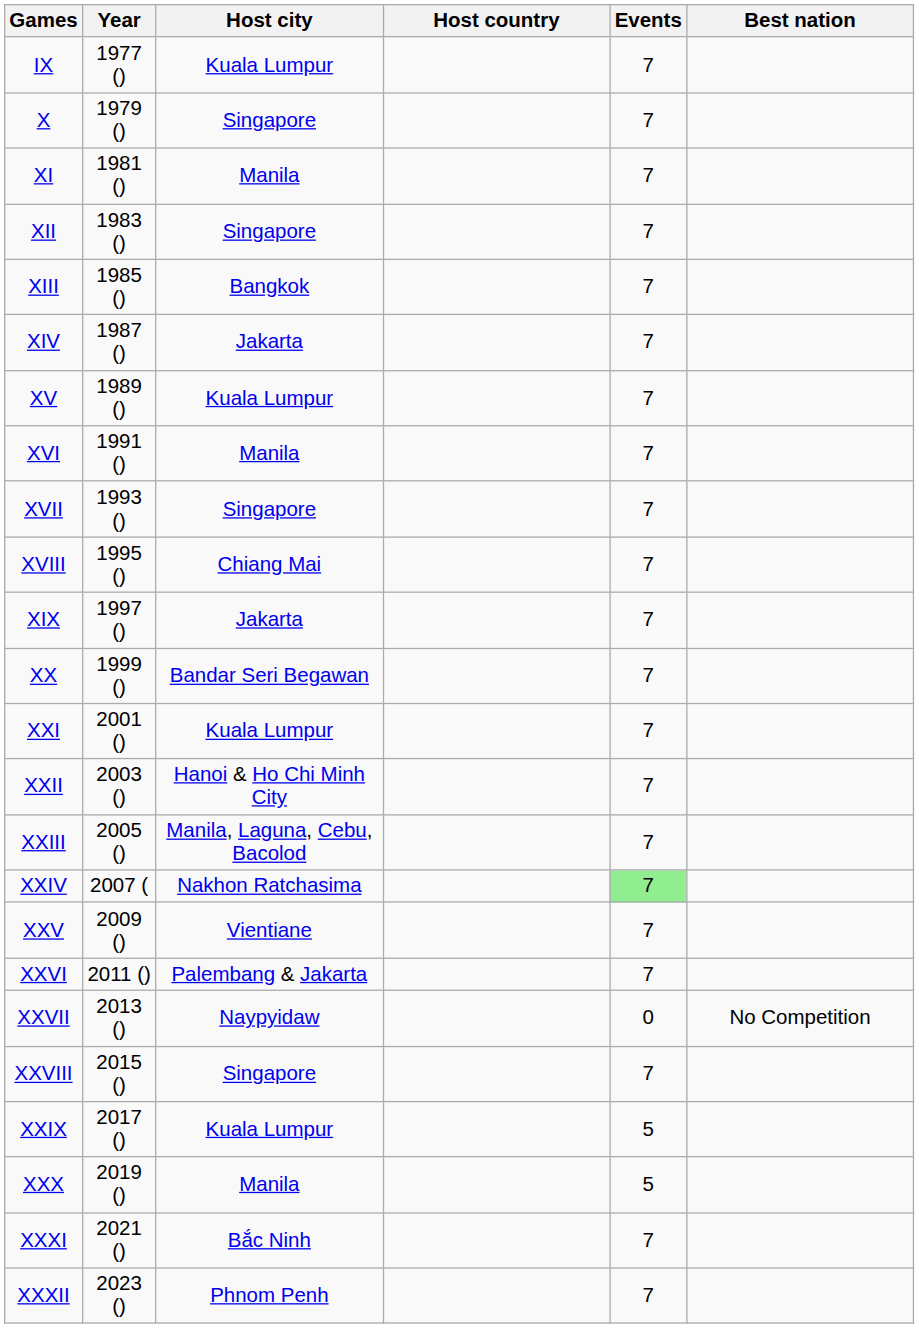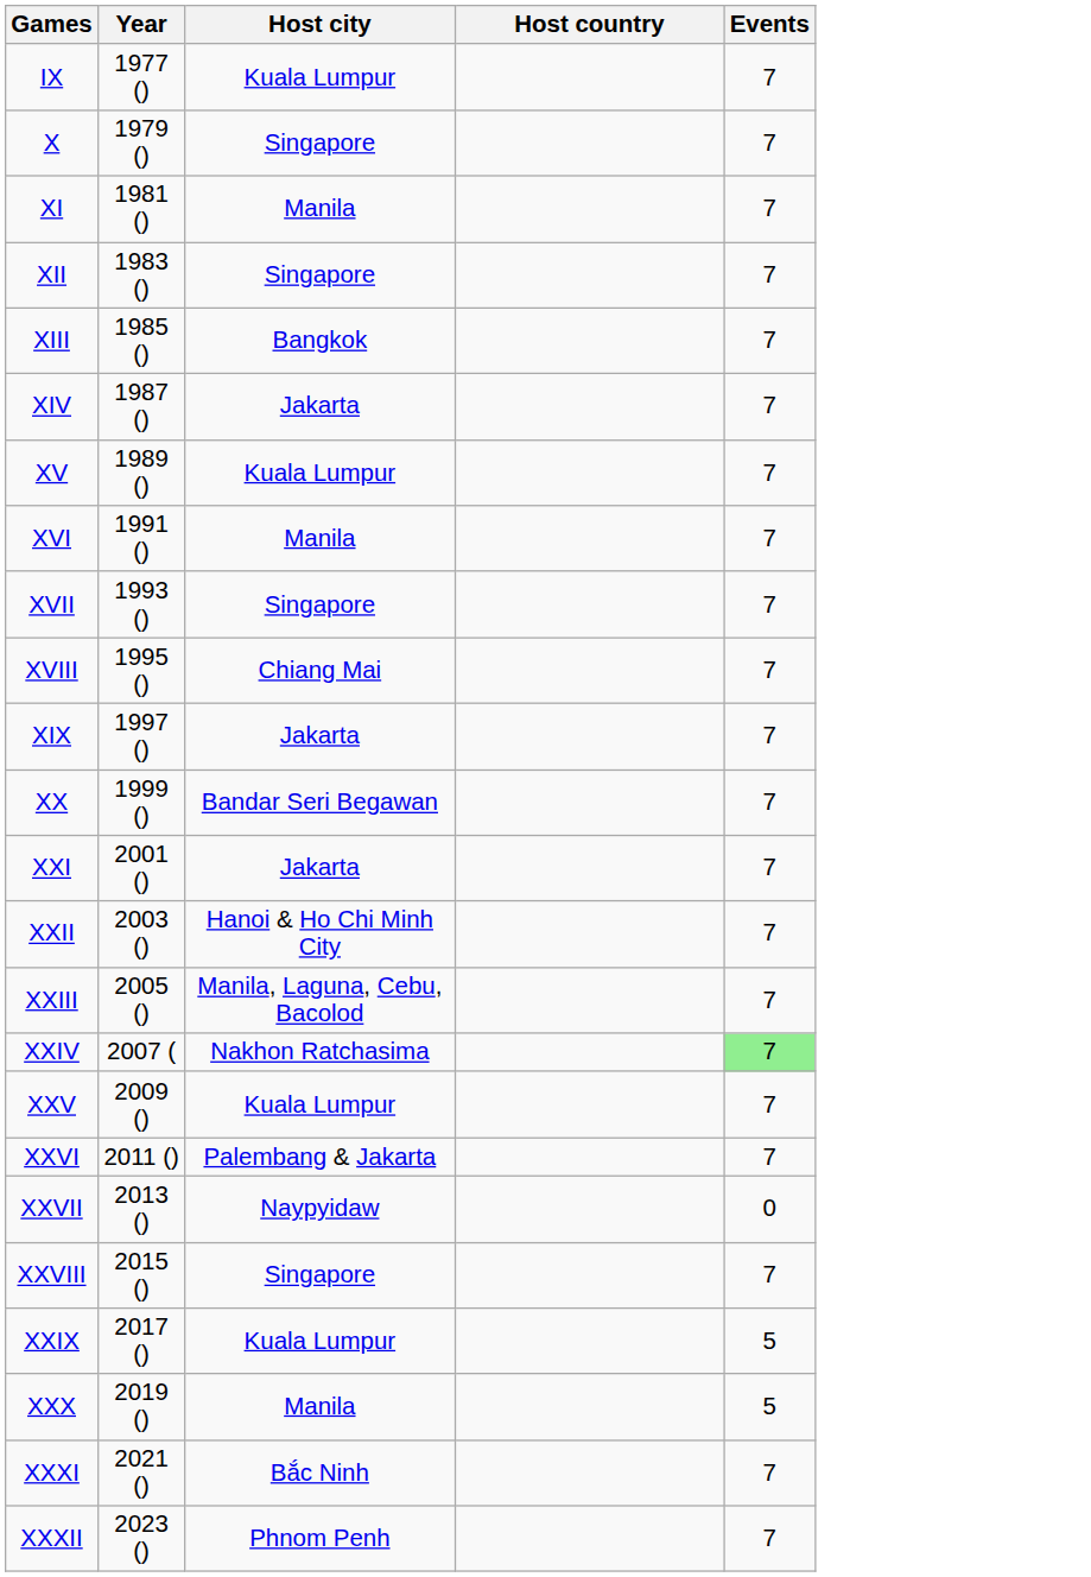 <table class=wikitable style="text-align:center">
 <tr>
 <th width=50>Games</th>
 <th width=50>Year</th>
 <th width=170>Host city</th>
 <th width=170>Host country</th>
 <th width=50>Events</th>
-<th width=170>Best nation</th>
 </tr>
 <tr>
 <td><a href='#'>IX</a></td>
 <td>1977 ()</td>
 <td><a href='#'>Kuala Lumpur</a></td>
 <td></td>
 <td>7</td>
-<td></td>
 </tr>
 <tr>
 <td><a href='#'>X</a></td>
 <td>1979 ()</td>
 <td><a href='#'>Singapore</a></td>
 <td></td>
 <td>7</td>
-<td></td>
 </tr>
 <tr>
 <td><a href='#'>XI</a></td>
 <td>1981 ()</td>
 <td><a href='#'>Manila</a></td>
 <td></td>
 <td>7</td>
-<td></td>
 </tr>
 <tr>
 <td><a href='#'>XII</a></td>
 <td>1983 ()</td>
 <td><a href='#'>Singapore</a></td>
 <td></td>
 <td>7</td>
-<td></td>
 </tr>
 <tr>
 <td><a href='#'>XIII</a></td>
 <td>1985 ()</td>
 <td><a href='#'>Bangkok</a></td>
 <td></td>
 <td>7</td>
-<td></td>
 </tr>
 <tr>
 <td><a href='#'>XIV</a></td>
 <td>1987 ()</td>
 <td><a href='#'>Jakarta</a></td>
 <td></td>
 <td>7</td>
-<td></td>
 </tr>
 <tr>
 <td><a href='#'>XV</a></td>
 <td>1989 ()</td>
 <td><a href='#'>Kuala Lumpur</a></td>
 <td></td>
 <td>7</td>
-<td></td>
 </tr>
 <tr>
 <td><a href='#'>XVI</a></td>
 <td>1991 ()</td>
 <td><a href='#'>Manila</a></td>
 <td></td>
 <td>7</td>
-<td></td>
 </tr>
 <tr>
 <td><a href='#'>XVII</a></td>
 <td>1993 ()</td>
 <td><a href='#'>Singapore</a></td>
 <td></td>
 <td>7</td>
-<td></td>
 </tr>
 <tr>
 <td><a href='#'>XVIII</a></td>
 <td>1995 ()</td>
 <td><a href='#'>Chiang Mai</a></td>
 <td></td>
 <td>7</td>
-<td></td>
 </tr>
 <tr>
 <td><a href='#'>XIX</a></td>
 <td>1997 ()</td>
 <td><a href='#'>Jakarta</a></td>
 <td></td>
 <td>7</td>
-<td></td>
 </tr>
 <tr>
 <td><a href='#'>XX</a></td>
 <td>1999 ()</td>
 <td><a href='#'>Bandar Seri Begawan</a></td>
 <td></td>
 <td>7</td>
-<td></td>
 </tr>
 <tr>
 <td><a href='#'>XXI</a></td>
 <td>2001 ()</td>
-<td><a href='#'>Kuala Lumpur</a></td>
+<td><a href='#'>Jakarta</a></td>
 <td></td>
 <td>7</td>
-<td></td>
 </tr>
 <tr>
 <td><a href='#'>XXII</a></td>
 <td>2003 ()</td>
 <td><a href='#'>Hanoi</a> & <a href='#'>Ho Chi Minh City</a></td>
 <td></td>
 <td>7</td>
-<td></td>
 </tr>
 <tr>
 <td><a href='#'>XXIII</a></td>
 <td>2005 ()</td>
 <td><a href='#'>Manila</a>, <a href='#'>Laguna</a>, <a href='#'>Cebu</a>, <a href='#'>Bacolod</a></td>
 <td></td>
 <td>7</td>
-<td></td>
 </tr>
 <tr>
 <td><a href='#'>XXIV</a></td>
 <td>2007 (</td>
 <td><a href='#'>Nakhon Ratchasima</a></td>
 <td></td>
 <td style="background: lightgreen;">7</td>
-<td></td>
 </tr>
 <tr>
 <td><a href='#'>XXV</a></td>
 <td>2009 ()</td>
-<td><a href='#'>Vientiane</a></td>
+<td><a href='#'>Kuala Lumpur</a></td>
 <td></td>
 <td>7</td>
-<td></td>
 </tr>
 <tr>
 <td><a href='#'>XXVI</a></td>
 <td>2011 ()</td>
 <td><a href='#'>Palembang</a> & <a href='#'>Jakarta</a></td>
 <td></td>
 <td>7</td>
-<td></td>
 </tr>
 <tr>
 <td><a href='#'>XXVII</a></td>
 <td>2013 ()</td>
 <td><a href='#'>Naypyidaw</a></td>
 <td></td>
 <td>0</td>
-<td>No Competition</td>
 </tr>
 <tr>
 <td><a href='#'>XXVIII</a></td>
 <td>2015 ()</td>
 <td><a href='#'>Singapore</a></td>
 <td></td>
 <td>7</td>
-<td></td>
 </tr>
 <tr>
 <td><a href='#'>XXIX</a></td>
 <td>2017 ()</td>
 <td><a href='#'>Kuala Lumpur</a></td>
 <td></td>
 <td>5</td>
-<td></td>
 </tr>
 <tr>
 <td><a href='#'>XXX</a></td>
 <td>2019 ()</td>
 <td><a href='#'>Manila</a></td>
 <td></td>
 <td>5</td>
-<td></td>
 </tr>
 <tr>
 <td><a href='#'>XXXI</a></td>
 <td>2021 ()</td>
 <td><a href='#'>Bắc Ninh</a></td>
 <td></td>
 <td>7</td>
-<td></td>
 </tr>
 <tr>
 <td><a href='#'>XXXII</a></td>
 <td>2023 ()</td>
 <td><a href='#'>Phnom Penh</a></td>
 <td></td>
 <td>7</td>
-<td></td>
 </tr>
 </table>
